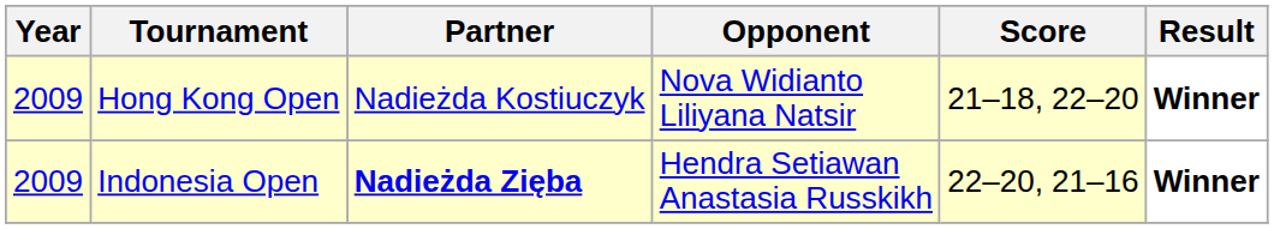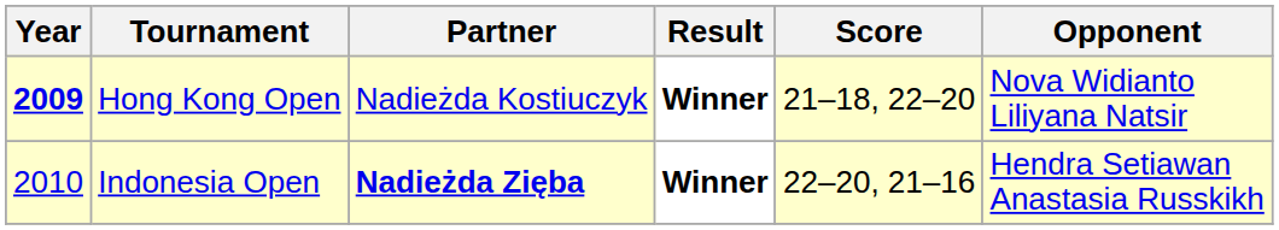 <table class="sortable wikitable" style="font-size: 90%;">
 <tr>
 <th>Year</th>
 <th>Tournament</th>
 <th>Partner</th>
+<th>Result</th>
+<th>Score</th>
 <th>Opponent</th>
-<th>Score</th>
-<th>Result</th>
 </tr>
 <tr style="background:#FFFFCC">
-<td align="center"><a href='#'>2009</a></td>
+<td align="center"><strong><a href='#'>2009</a></strong></td>
 <td align="left"><a href='#'>Hong Kong Open</a></td>
 <td align="left"> <a href='#'>Nadieżda Kostiuczyk</a></td>
+<td style="text-align:left; background:white"> <strong>Winner</strong></td>
+<td align="left">21–18, 22–20</td>
 <td align="left"> <a href='#'>Nova Widianto</a><br> <a href='#'>Liliyana Natsir</a></td>
-<td align="left">21–18, 22–20</td>
-<td style="text-align:left; background:white"> <strong>Winner</strong></td>
 </tr>
 <tr style="background:#FFFFCC">
-<td align="center"><a href='#'>2009</a></td>
+<td align="center"><a href='#'>2010</a></td>
 <td align="left"><a href='#'>Indonesia Open</a></td>
 <td align="left"><strong> <a href='#'>Nadieżda Zięba</a></strong></td>
+<td style="text-align:left; background:white"> <strong>Winner</strong></td>
+<td align="left">22–20, 21–16</td>
 <td align="left"> <a href='#'>Hendra Setiawan</a><br> <a href='#'>Anastasia Russkikh</a></td>
-<td align="left">22–20, 21–16</td>
-<td style="text-align:left; background:white"> <strong>Winner</strong></td>
 </tr>
 </table>
